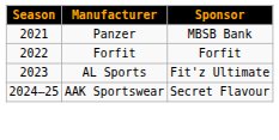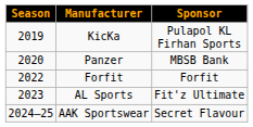 <table class="wikitable" style="text-align:center;margin-left:1em;float:center">
 <tr>
 <th style="background:black; color:orange;">Season</th>
 <th style="background:black; color:orange;">Manufacturer</th>
 <th style="background:black; color:orange;">Sponsor</th>
 </tr>
 <tr>
-<td>2021</td>
+<td>2019</td>
+<td>KicKa</td>
+<td>Pulapol KL <br> Firhan Sports</td>
+</tr>
+<tr>
+<td>2020</td>
 <td>Panzer</td>
 <td>MBSB Bank</td>
 </tr>
 <tr>
 <td>2022</td>
 <td>Forfit</td>
 <td>Forfit</td>
 </tr>
 <tr>
 <td>2023</td>
 <td>AL Sports</td>
 <td>Fit'z Ultimate</td>
 </tr>
 <tr>
 <td>2024–25</td>
 <td>AAK Sportswear</td>
 <td>Secret Flavour</td>
 </tr>
 </table>
